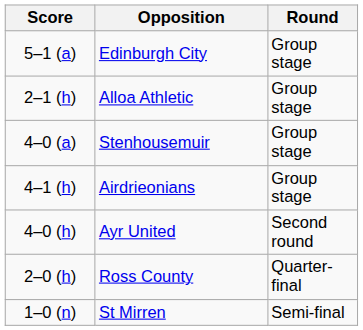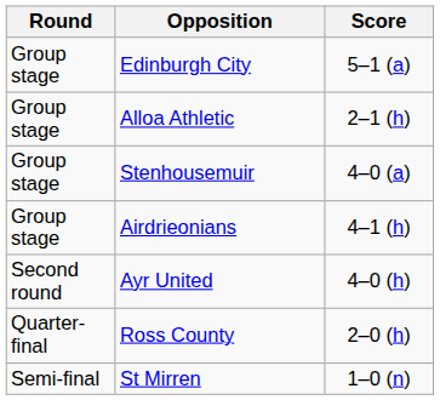 <table class="wikitable" style="text-align:left;margin-left:1em;float:right">
 <tr>
+<th width=80>Round</th>
+<th width=160>Opposition</th>
 <th width=80>Score</th>
-<th width=160>Opposition</th>
-<th width=80>Round</th>
 </tr>
 <tr>
+<td>Group stage</td>
+<td><a href='#'>Edinburgh City</a></td>
 <td align=center>5–1 (<a href='#'>a</a>)</td>
-<td><a href='#'>Edinburgh City</a></td>
-<td>Group stage</td>
 </tr>
 <tr>
+<td>Group stage</td>
+<td><a href='#'>Alloa Athletic</a></td>
 <td align=center>2–1 (<a href='#'>h</a>)</td>
-<td><a href='#'>Alloa Athletic</a></td>
-<td>Group stage</td>
 </tr>
 <tr>
+<td>Group stage</td>
+<td><a href='#'>Stenhousemuir</a></td>
 <td align=center>4–0 (<a href='#'>a</a>)</td>
-<td><a href='#'>Stenhousemuir</a></td>
-<td>Group stage</td>
 </tr>
 <tr>
+<td>Group stage</td>
+<td><a href='#'>Airdrieonians</a></td>
 <td align=center>4–1 (<a href='#'>h</a>)</td>
-<td><a href='#'>Airdrieonians</a></td>
-<td>Group stage</td>
 </tr>
 <tr>
+<td>Second round</td>
+<td><a href='#'>Ayr United</a></td>
 <td align=center>4–0 (<a href='#'>h</a>)</td>
-<td><a href='#'>Ayr United</a></td>
-<td>Second round</td>
 </tr>
 <tr>
+<td>Quarter-final</td>
+<td><a href='#'>Ross County</a></td>
 <td align=center>2–0 (<a href='#'>h</a>)</td>
-<td><a href='#'>Ross County</a></td>
-<td>Quarter-final</td>
 </tr>
 <tr>
+<td>Semi-final</td>
+<td><a href='#'>St Mirren</a></td>
 <td align=center>1–0 (<a href='#'>n</a>)</td>
-<td><a href='#'>St Mirren</a></td>
-<td>Semi-final</td>
 </tr>
 </table>
